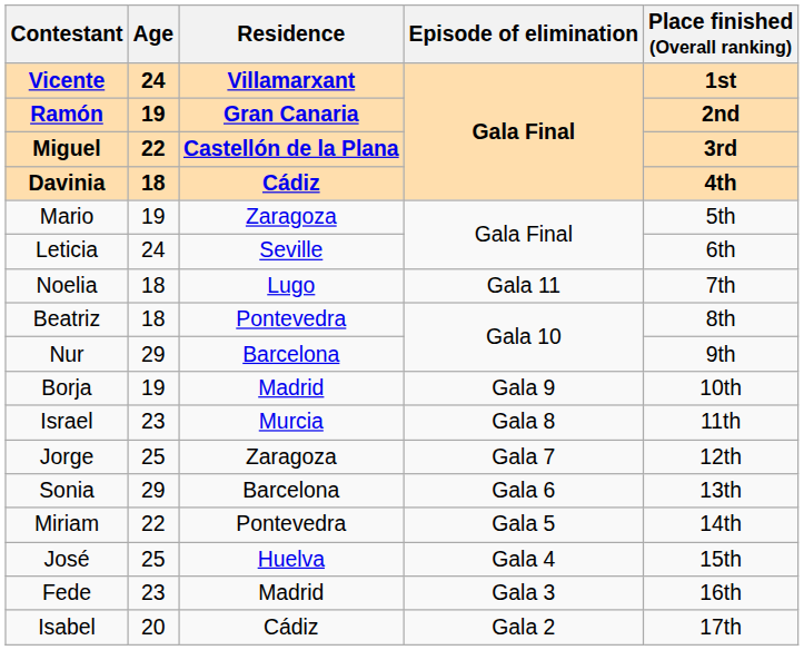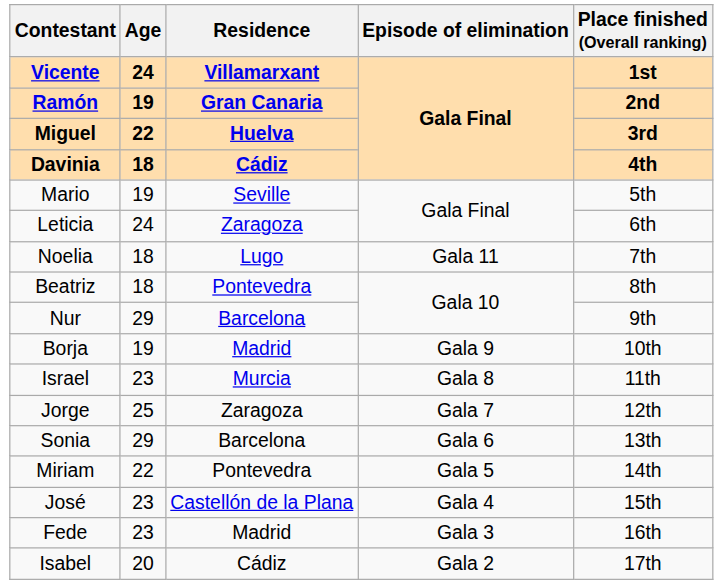 <table class="wikitable" style="margin: 1em auto 1em auto; text-align:center;">
 <tr>
 <th>Contestant</th>
 <th>Age</th>
 <th>Residence</th>
 <th>Episode of elimination</th>
 <th>Place finished<br><small>(Overall ranking)</small></th>
 </tr>
 <tr style="font-weight:bold; background:navajowhite">
 <td><a href='#'>Vicente</a></td>
 <td>24</td>
 <td><a href='#'>Villamarxant</a></td>
 <td rowspan="4">Gala Final</td>
 <td>1st</td>
 </tr>
 <tr style="font-weight:bold; background:navajowhite">
 <td><a href='#'>Ramón</a></td>
 <td>19</td>
 <td><a href='#'>Gran Canaria</a></td>
 <td>2nd</td>
 </tr>
 <tr style="font-weight:bold; background:navajowhite">
 <td>Miguel</td>
 <td>22</td>
-<td><a href='#'>Castellón de la Plana</a></td>
+<td><a href='#'>Huelva</a></td>
 <td>3rd</td>
 </tr>
 <tr style="font-weight:bold; background:navajowhite">
 <td>Davinia</td>
 <td>18</td>
 <td><a href='#'>Cádiz</a></td>
 <td>4th</td>
 </tr>
 <tr>
 <td>Mario</td>
 <td>19</td>
-<td><a href='#'>Zaragoza</a></td>
+<td><a href='#'>Seville</a></td>
 <td rowspan="2">Gala Final</td>
 <td>5th</td>
 </tr>
 <tr>
 <td>Leticia</td>
 <td>24</td>
-<td><a href='#'>Seville</a></td>
+<td><a href='#'>Zaragoza</a></td>
 <td>6th</td>
 </tr>
 <tr>
 <td>Noelia</td>
 <td>18</td>
 <td><a href='#'>Lugo</a></td>
 <td>Gala 11</td>
 <td>7th</td>
 </tr>
 <tr>
 <td>Beatriz</td>
 <td>18</td>
 <td><a href='#'>Pontevedra</a></td>
 <td rowspan="2">Gala 10</td>
 <td>8th</td>
 </tr>
 <tr>
 <td>Nur</td>
 <td>29</td>
 <td><a href='#'>Barcelona</a></td>
 <td>9th</td>
 </tr>
 <tr>
 <td>Borja</td>
 <td>19</td>
 <td><a href='#'>Madrid</a></td>
 <td>Gala 9</td>
 <td>10th</td>
 </tr>
 <tr>
 <td>Israel</td>
 <td>23</td>
 <td><a href='#'>Murcia</a></td>
 <td>Gala 8</td>
 <td>11th</td>
 </tr>
 <tr>
 <td>Jorge</td>
 <td>25</td>
 <td>Zaragoza</td>
 <td>Gala 7</td>
 <td>12th</td>
 </tr>
 <tr>
 <td>Sonia</td>
 <td>29</td>
 <td>Barcelona</td>
 <td>Gala 6</td>
 <td>13th</td>
 </tr>
 <tr>
 <td>Miriam</td>
 <td>22</td>
 <td>Pontevedra</td>
 <td>Gala 5</td>
 <td>14th</td>
 </tr>
 <tr>
 <td>José</td>
-<td>25</td>
-<td><a href='#'>Huelva</a></td>
+<td>23</td>
+<td><a href='#'>Castellón de la Plana</a></td>
 <td>Gala 4</td>
 <td>15th</td>
 </tr>
 <tr>
 <td>Fede</td>
 <td>23</td>
 <td>Madrid</td>
 <td>Gala 3</td>
 <td>16th</td>
 </tr>
 <tr>
 <td>Isabel</td>
 <td>20</td>
 <td>Cádiz</td>
 <td>Gala 2</td>
 <td>17th</td>
 </tr>
 </table>
